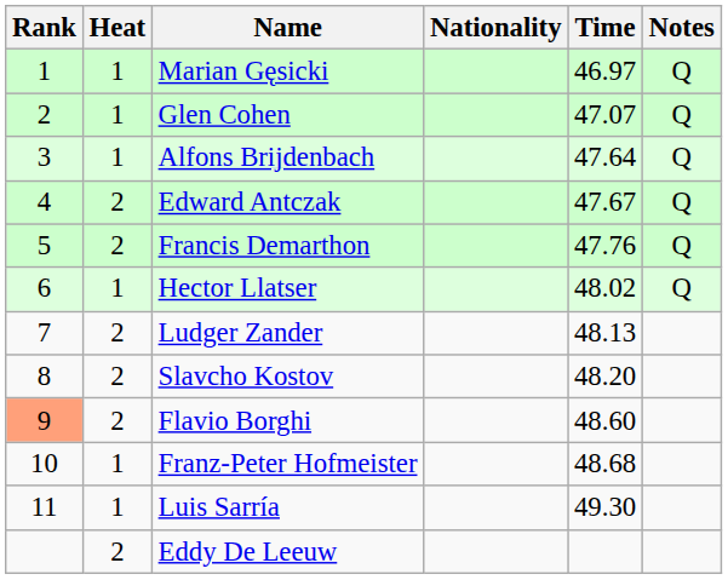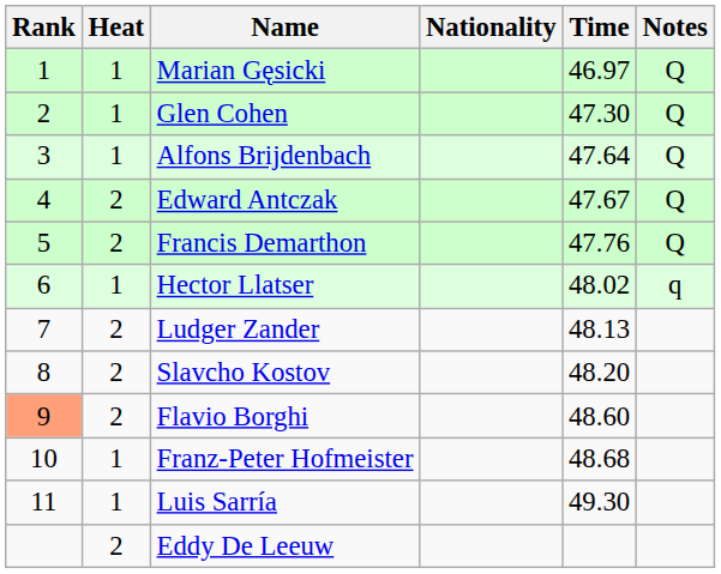 <table class="wikitable sortable" style="text-align:center">
 <tr>
 <th>Rank</th>
 <th>Heat</th>
 <th>Name</th>
 <th>Nationality</th>
 <th>Time</th>
 <th>Notes</th>
 </tr>
 <tr bgcolor=ccffcc>
 <td>1</td>
 <td>1</td>
 <td align="left"><a href='#'>Marian Gęsicki</a></td>
 <td align=left></td>
 <td>46.97</td>
 <td>Q</td>
 </tr>
 <tr bgcolor=ccffcc>
 <td>2</td>
 <td>1</td>
 <td align="left"><a href='#'>Glen Cohen</a></td>
 <td align=left></td>
-<td>47.07</td>
+<td>47.30</td>
 <td>Q</td>
 </tr>
 <tr bgcolor=ddffdd>
 <td>3</td>
 <td>1</td>
 <td align="left"><a href='#'>Alfons Brijdenbach</a></td>
 <td align=left></td>
 <td>47.64</td>
 <td>Q</td>
 </tr>
 <tr bgcolor=ccffcc>
 <td>4</td>
 <td>2</td>
 <td align="left"><a href='#'>Edward Antczak</a></td>
 <td align=left></td>
 <td>47.67</td>
 <td>Q</td>
 </tr>
 <tr bgcolor=ccffcc>
 <td>5</td>
 <td>2</td>
 <td align="left"><a href='#'>Francis Demarthon</a></td>
 <td align=left></td>
 <td>47.76</td>
 <td>Q</td>
 </tr>
 <tr bgcolor=ddffdd>
 <td>6</td>
 <td>1</td>
 <td align="left"><a href='#'>Hector Llatser</a></td>
 <td align=left></td>
 <td>48.02</td>
-<td>Q</td>
+<td>q</td>
 </tr>
 <tr>
 <td>7</td>
 <td>2</td>
 <td align="left"><a href='#'>Ludger Zander</a></td>
 <td align=left></td>
 <td>48.13</td>
 <td></td>
 </tr>
 <tr>
 <td>8</td>
 <td>2</td>
 <td align="left"><a href='#'>Slavcho Kostov</a></td>
 <td align=left></td>
 <td>48.20</td>
 <td></td>
 </tr>
 <tr>
 <td style="background: lightsalmon;">9</td>
 <td>2</td>
 <td align="left"><a href='#'>Flavio Borghi</a></td>
 <td align=left></td>
 <td>48.60</td>
 <td></td>
 </tr>
 <tr>
 <td>10</td>
 <td>1</td>
 <td align="left"><a href='#'>Franz-Peter Hofmeister</a></td>
 <td align=left></td>
 <td>48.68</td>
 <td></td>
 </tr>
 <tr>
 <td>11</td>
 <td>1</td>
 <td align="left"><a href='#'>Luis Sarría</a></td>
 <td align=left></td>
 <td>49.30</td>
 <td></td>
 </tr>
 <tr>
 <td></td>
 <td>2</td>
 <td align="left"><a href='#'>Eddy De Leeuw</a></td>
 <td align=left></td>
 <td></td>
 <td></td>
 </tr>
 </table>
